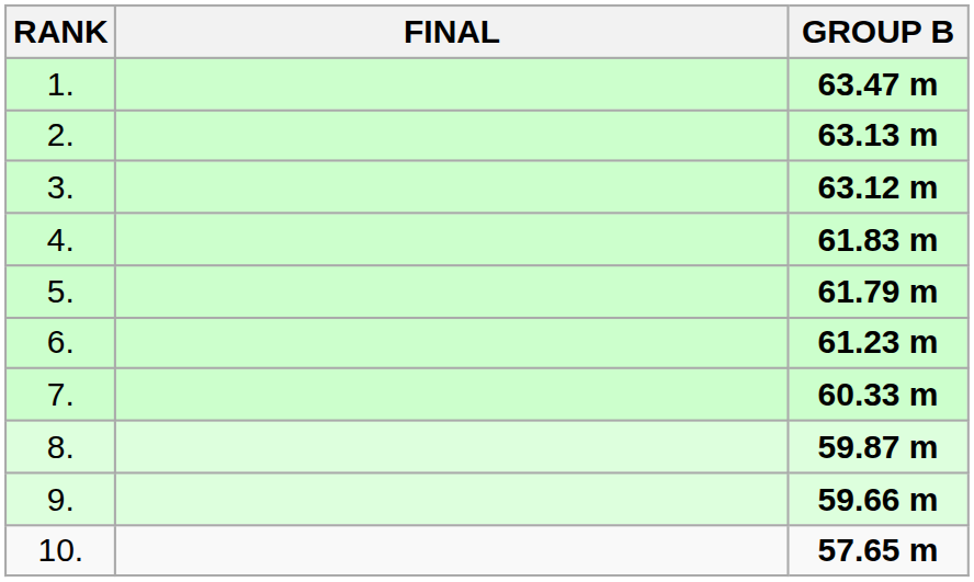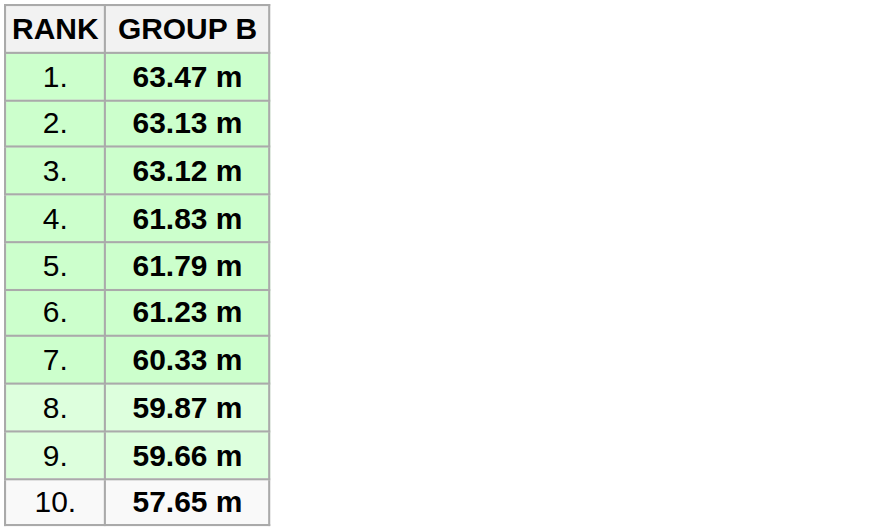 <table class="wikitable" style="border-collapse: collapse; font-size: 90%;">
 <tr>
 <th>RANK</th>
-<th style="width: 20em">FINAL</th>
 <th style="width: 5em">GROUP B</th>
 </tr>
 <tr bgcolor=#CCFFCC>
 <td align="center">1.</td>
-<td></td>
 <td align="center"><strong>63.47 m</strong></td>
 </tr>
 <tr bgcolor=#CCFFCC>
 <td align="center">2.</td>
-<td></td>
 <td align="center"><strong>63.13 m</strong></td>
 </tr>
 <tr bgcolor=#CCFFCC>
 <td align="center">3.</td>
-<td></td>
 <td align="center"><strong>63.12 m</strong></td>
 </tr>
 <tr bgcolor=#CCFFCC>
 <td align="center">4.</td>
-<td></td>
 <td align="center"><strong>61.83 m</strong></td>
 </tr>
 <tr bgcolor=#CCFFCC>
 <td align="center">5.</td>
-<td></td>
 <td align="center"><strong>61.79 m</strong></td>
 </tr>
 <tr bgcolor=#CCFFCC>
 <td align="center">6.</td>
-<td></td>
 <td align="center"><strong>61.23 m</strong></td>
 </tr>
 <tr bgcolor=#CCFFCC>
 <td align="center">7.</td>
-<td></td>
 <td align="center"><strong>60.33 m</strong></td>
 </tr>
 <tr bgcolor=#DDFFDD>
 <td align="center">8.</td>
-<td></td>
 <td align="center"><strong>59.87 m</strong></td>
 </tr>
 <tr bgcolor=#DDFFDD>
 <td align="center">9.</td>
-<td></td>
 <td align="center"><strong>59.66 m</strong></td>
 </tr>
 <tr>
 <td align="center">10.</td>
-<td></td>
 <td align="center"><strong>57.65 m</strong></td>
 </tr>
 </table>
